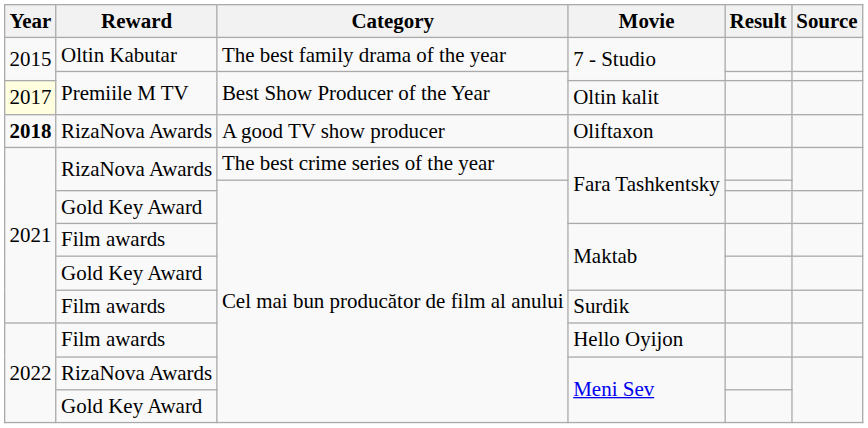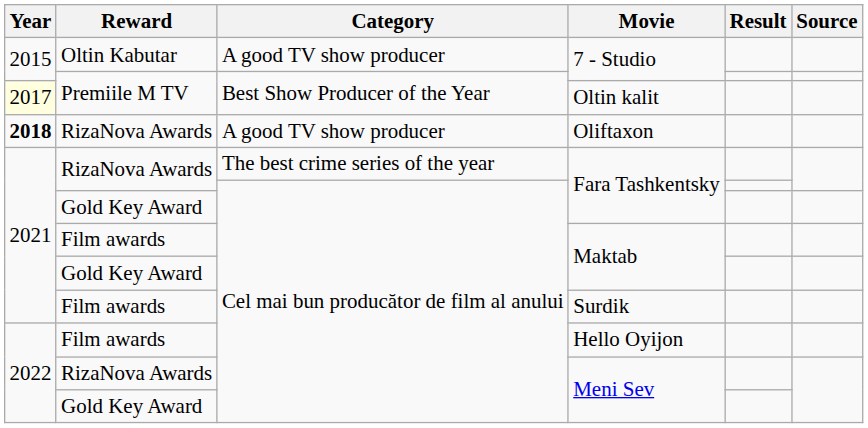 <table class="wikitable sortable plainrowheaders">
 <tr>
 <th scope="col">Year</th>
 <th scope="col">Reward</th>
 <th scope="col">Category</th>
 <th scope="col">Movie</th>
 <th scope="col">Result</th>
 <th>Source</th>
 </tr>
 <tr>
 <td rowspan="2">2015</td>
 <td>Oltin Kabutar</td>
-<td>The best family drama of the year</td>
+<td>A good TV show producer</td>
 <td rowspan="2">7 - Studio</td>
 <td></td>
 <td></td>
 </tr>
 <tr>
 <td rowspan="2">Premiile M TV</td>
 <td rowspan="2">Best Show Producer of the Year</td>
 <td></td>
 <td></td>
 </tr>
 <tr>
 <td style="background: lightyellow;">2017</td>
 <td>Oltin kalit</td>
 <td></td>
 <td></td>
 </tr>
 <tr>
 <td><strong>2018</strong></td>
 <td>RizaNova Awards</td>
 <td>A good TV show producer</td>
 <td>Oliftaxon</td>
 <td></td>
 <td></td>
 </tr>
 <tr>
 <td rowspan="6">2021</td>
 <td rowspan="2">RizaNova Awards</td>
 <td>The best crime series of the year</td>
 <td rowspan="3">Fara Tashkentsky</td>
 <td></td>
 <td rowspan="2"></td>
 </tr>
 <tr>
 <td rowspan="8">Cel mai bun producător de film al anului</td>
 <td></td>
 </tr>
 <tr>
 <td>Gold Key Award</td>
 <td></td>
 <td></td>
 </tr>
 <tr>
 <td>Film awards</td>
 <td rowspan="2">Maktab</td>
 <td></td>
 <td></td>
 </tr>
 <tr>
 <td>Gold Key Award</td>
 <td></td>
 <td></td>
 </tr>
 <tr>
 <td>Film awards</td>
 <td>Surdik</td>
 <td></td>
 <td></td>
 </tr>
 <tr>
 <td rowspan="3">2022</td>
 <td>Film awards</td>
 <td>Hello Oyijon</td>
 <td></td>
 <td></td>
 </tr>
 <tr>
 <td>RizaNova Awards</td>
 <td rowspan="2"><a href='#'>Meni Sev</a></td>
 <td></td>
 <td rowspan="2"></td>
 </tr>
 <tr>
 <td>Gold Key Award</td>
 <td></td>
 </tr>
 </table>
